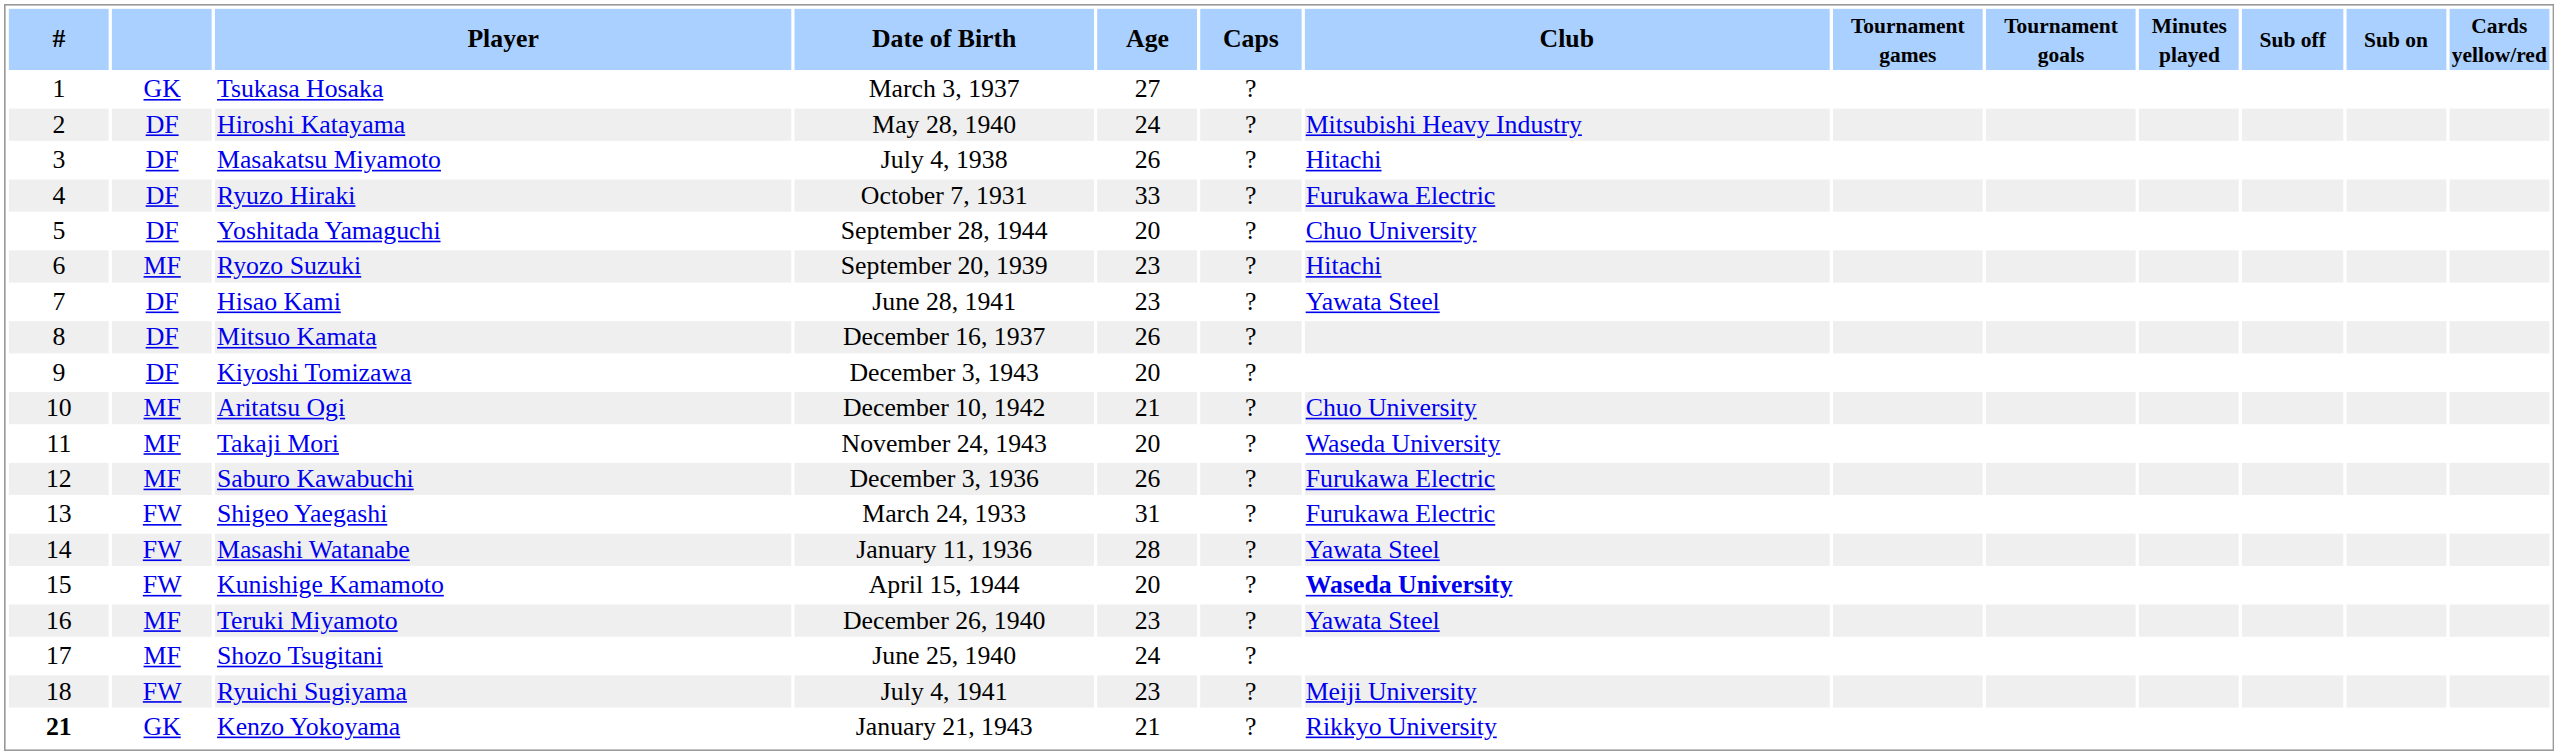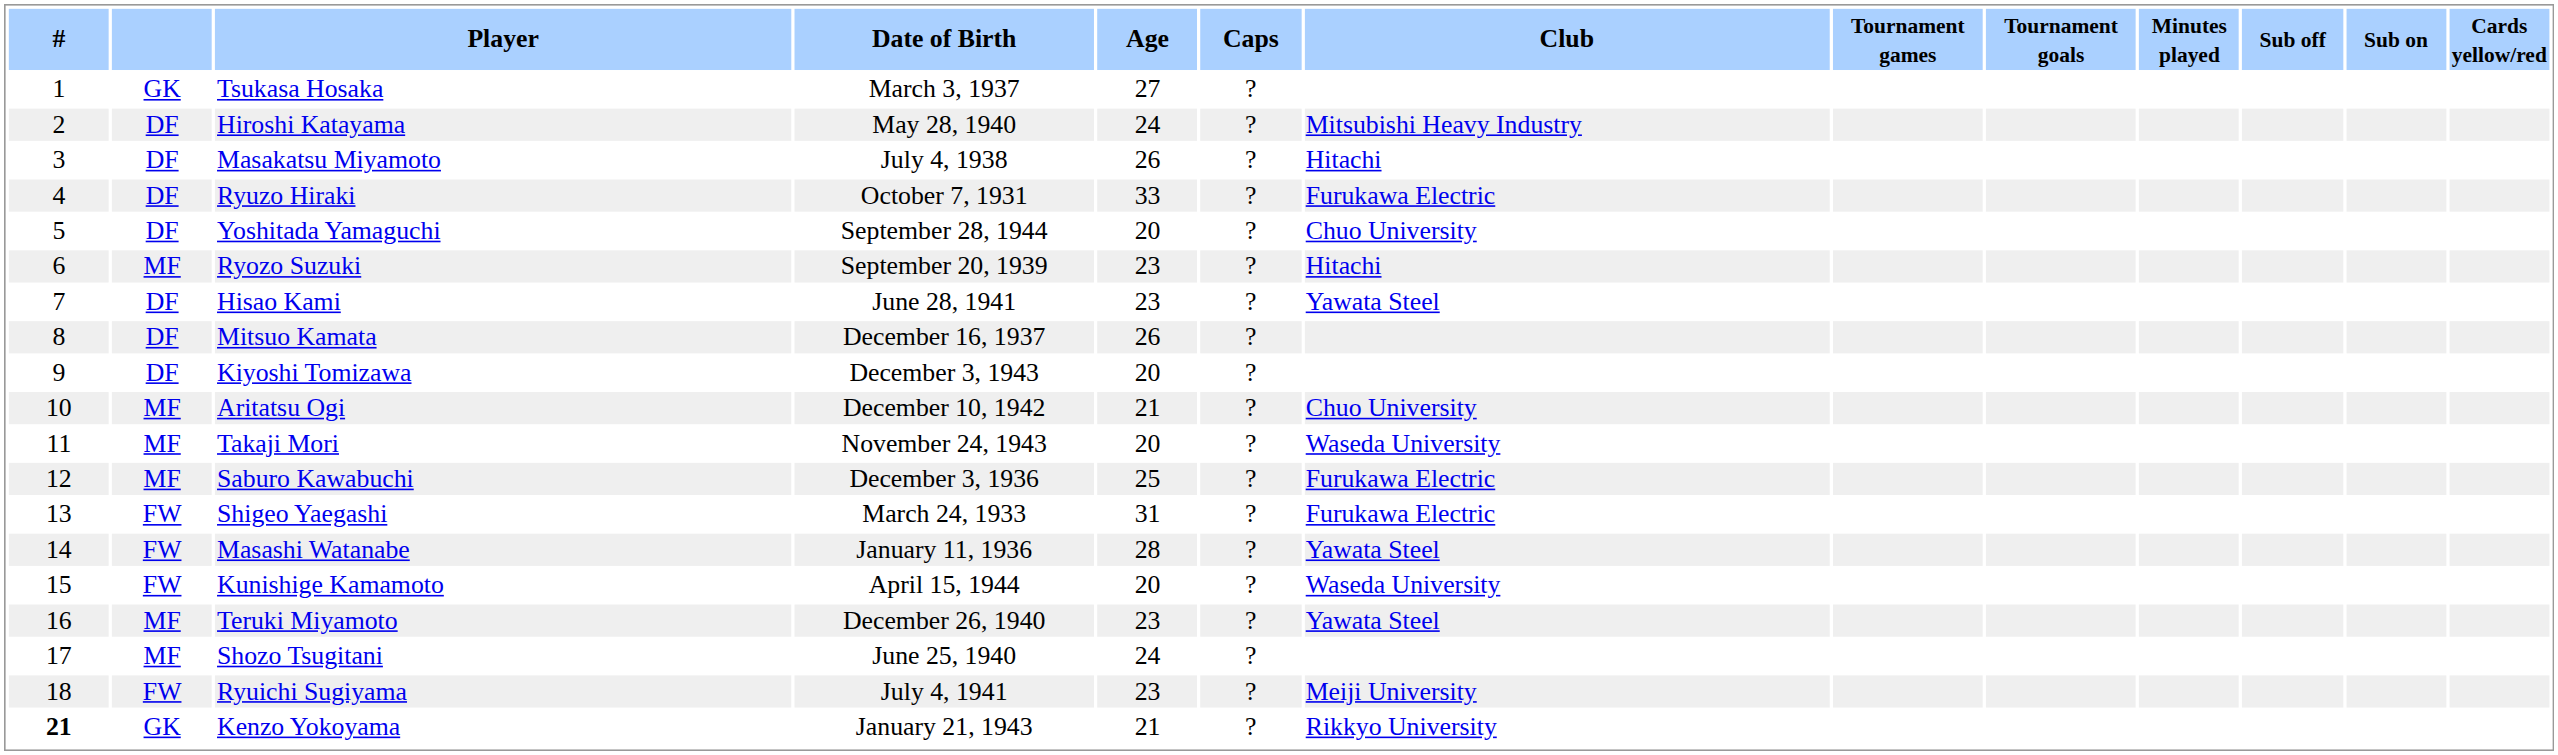 <table border="0" width="100%" style="border: 1px solid #999; background-color:#FFFFFF; text-align:center">
 <tr align="center" bgcolor="#AAD0FF">
 <th width=4%>#</th>
 <th width=4%></th>
 <th width=23%>Player</th>
 <th width=12%>Date of Birth</th>
 <th width=4%>Age</th>
 <th width=4%>Caps</th>
 <th width=21%>Club</th>
 <th width=6%><small>Tournament<br>games</small></th>
 <th width=6%><small>Tournament<br>goals</small></th>
 <th width=4%><small>Minutes<br>played</small></th>
 <th width=4%><small>Sub off</small></th>
 <th width=4%><small>Sub on</small></th>
 <th width=4%><small>Cards<br>yellow/red</small></th>
 </tr>
 <tr>
 <td>1</td>
 <td><a href='#'>GK</a></td>
 <td align="left"><a href='#'>Tsukasa Hosaka</a></td>
 <td>March 3, 1937</td>
 <td>27</td>
 <td>?</td>
 <td align="left"></td>
 <td></td>
 <td></td>
 <td></td>
 <td></td>
 <td></td>
 <td></td>
 </tr>
 <tr bgcolor="#EFEFEF">
 <td>2</td>
 <td><a href='#'>DF</a></td>
 <td align="left"><a href='#'>Hiroshi Katayama</a></td>
 <td>May 28, 1940</td>
 <td>24</td>
 <td>?</td>
 <td align="left"> <a href='#'>Mitsubishi Heavy Industry</a></td>
 <td></td>
 <td></td>
 <td></td>
 <td></td>
 <td></td>
 <td></td>
 </tr>
 <tr>
 <td>3</td>
 <td><a href='#'>DF</a></td>
 <td align="left"><a href='#'>Masakatsu Miyamoto</a></td>
 <td>July 4, 1938</td>
 <td>26</td>
 <td>?</td>
 <td align="left"> <a href='#'>Hitachi</a></td>
 <td></td>
 <td></td>
 <td></td>
 <td></td>
 <td></td>
 <td></td>
 </tr>
 <tr bgcolor="#EFEFEF">
 <td>4</td>
 <td><a href='#'>DF</a></td>
 <td align="left"><a href='#'>Ryuzo Hiraki</a></td>
 <td>October 7, 1931</td>
 <td>33</td>
 <td>?</td>
 <td align="left"> <a href='#'>Furukawa Electric</a></td>
 <td></td>
 <td></td>
 <td></td>
 <td></td>
 <td></td>
 <td></td>
 </tr>
 <tr>
 <td>5</td>
 <td><a href='#'>DF</a></td>
 <td align="left"><a href='#'>Yoshitada Yamaguchi</a></td>
 <td>September 28, 1944</td>
 <td>20</td>
 <td>?</td>
 <td align="left"> <a href='#'>Chuo University</a></td>
 <td></td>
 <td></td>
 <td></td>
 <td></td>
 <td></td>
 <td></td>
 </tr>
 <tr bgcolor="#EFEFEF">
 <td>6</td>
 <td><a href='#'>MF</a></td>
 <td align="left"><a href='#'>Ryozo Suzuki</a></td>
 <td>September 20, 1939</td>
 <td>23</td>
 <td>?</td>
 <td align="left"> <a href='#'>Hitachi</a></td>
 <td></td>
 <td></td>
 <td></td>
 <td></td>
 <td></td>
 <td></td>
 </tr>
 <tr>
 <td>7</td>
 <td><a href='#'>DF</a></td>
 <td align="left"><a href='#'>Hisao Kami</a></td>
 <td>June 28, 1941</td>
 <td>23</td>
 <td>?</td>
 <td align="left"> <a href='#'>Yawata Steel</a></td>
 <td></td>
 <td></td>
 <td></td>
 <td></td>
 <td></td>
 <td></td>
 </tr>
 <tr bgcolor="#EFEFEF">
 <td>8</td>
 <td><a href='#'>DF</a></td>
 <td align="left"><a href='#'>Mitsuo Kamata</a></td>
 <td>December 16, 1937</td>
 <td>26</td>
 <td>?</td>
 <td align="left"></td>
 <td></td>
 <td></td>
 <td></td>
 <td></td>
 <td></td>
 <td></td>
 </tr>
 <tr>
 <td>9</td>
 <td><a href='#'>DF</a></td>
 <td align="left"><a href='#'>Kiyoshi Tomizawa</a></td>
 <td>December 3, 1943</td>
 <td>20</td>
 <td>?</td>
 <td align="left"></td>
 <td></td>
 <td></td>
 <td></td>
 <td></td>
 <td></td>
 <td></td>
 </tr>
 <tr bgcolor="#EFEFEF">
 <td>10</td>
 <td><a href='#'>MF</a></td>
 <td align="left"><a href='#'>Aritatsu Ogi</a></td>
 <td>December 10, 1942</td>
 <td>21</td>
 <td>?</td>
 <td align="left"> <a href='#'>Chuo University</a></td>
 <td></td>
 <td></td>
 <td></td>
 <td></td>
 <td></td>
 <td></td>
 </tr>
 <tr>
 <td>11</td>
 <td><a href='#'>MF</a></td>
 <td align="left"><a href='#'>Takaji Mori</a></td>
 <td>November 24, 1943</td>
 <td>20</td>
 <td>?</td>
 <td align="left"> <a href='#'>Waseda University</a></td>
 <td></td>
 <td></td>
 <td></td>
 <td></td>
 <td></td>
 <td></td>
 </tr>
 <tr bgcolor="#EFEFEF">
 <td>12</td>
 <td><a href='#'>MF</a></td>
 <td align="left"><a href='#'>Saburo Kawabuchi</a></td>
 <td>December 3, 1936</td>
-<td>26</td>
+<td>25</td>
 <td>?</td>
 <td align="left"> <a href='#'>Furukawa Electric</a></td>
 <td></td>
 <td></td>
 <td></td>
 <td></td>
 <td></td>
 <td></td>
 </tr>
 <tr>
 <td>13</td>
 <td><a href='#'>FW</a></td>
 <td align="left"><a href='#'>Shigeo Yaegashi</a></td>
 <td>March 24, 1933</td>
 <td>31</td>
 <td>?</td>
 <td align="left"> <a href='#'>Furukawa Electric</a></td>
 <td></td>
 <td></td>
 <td></td>
 <td></td>
 <td></td>
 <td></td>
 </tr>
 <tr bgcolor="#EFEFEF">
 <td>14</td>
 <td><a href='#'>FW</a></td>
 <td align="left"><a href='#'>Masashi Watanabe</a></td>
 <td>January 11, 1936</td>
 <td>28</td>
 <td>?</td>
 <td align="left"> <a href='#'>Yawata Steel</a></td>
 <td></td>
 <td></td>
 <td></td>
 <td></td>
 <td></td>
 <td></td>
 </tr>
 <tr>
 <td>15</td>
 <td><a href='#'>FW</a></td>
 <td align="left"><a href='#'>Kunishige Kamamoto</a></td>
 <td>April 15, 1944</td>
 <td>20</td>
 <td>?</td>
-<td align="left"><strong> <a href='#'>Waseda University</a></strong></td>
+<td align="left"> <a href='#'>Waseda University</a></td>
 <td></td>
 <td></td>
 <td></td>
 <td></td>
 <td></td>
 <td></td>
 </tr>
 <tr bgcolor="#EFEFEF">
 <td>16</td>
 <td><a href='#'>MF</a></td>
 <td align="left"><a href='#'>Teruki Miyamoto</a></td>
 <td>December 26, 1940</td>
 <td>23</td>
 <td>?</td>
 <td align="left"> <a href='#'>Yawata Steel</a></td>
 <td></td>
 <td></td>
 <td></td>
 <td></td>
 <td></td>
 <td></td>
 </tr>
 <tr>
 <td>17</td>
 <td><a href='#'>MF</a></td>
 <td align="left"><a href='#'>Shozo Tsugitani</a></td>
 <td>June 25, 1940</td>
 <td>24</td>
 <td>?</td>
 <td align="left"></td>
 <td></td>
 <td></td>
 <td></td>
 <td></td>
 <td></td>
 <td></td>
 </tr>
 <tr bgcolor="#EFEFEF">
 <td>18</td>
 <td><a href='#'>FW</a></td>
 <td align="left"><a href='#'>Ryuichi Sugiyama</a></td>
 <td>July 4, 1941</td>
 <td>23</td>
 <td>?</td>
 <td align="left"> <a href='#'>Meiji University</a></td>
 <td></td>
 <td></td>
 <td></td>
 <td></td>
 <td></td>
 <td></td>
 </tr>
 <tr>
 <td><strong>21</strong></td>
 <td><a href='#'>GK</a></td>
 <td align="left"><a href='#'>Kenzo Yokoyama</a></td>
 <td>January 21, 1943</td>
 <td>21</td>
 <td>?</td>
 <td align="left"> <a href='#'>Rikkyo University</a></td>
 <td></td>
 <td></td>
 <td></td>
 <td></td>
 <td></td>
 <td></td>
 </tr>
 <tr>
 </tr>
 </table>
